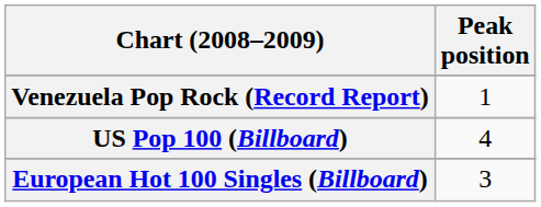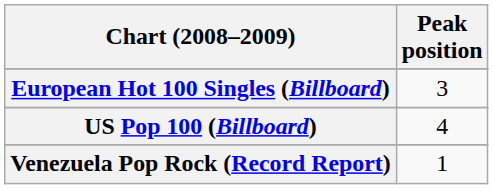 <table class="wikitable sortable plainrowheaders">
 <tr>
 <th scope="col">Chart (2008–2009)</th>
 <th scope="col">Peak<br>position</th>
 </tr>
 <tr>
 </tr>
 <tr>
 </tr>
 <tr>
 </tr>
 <tr>
 </tr>
 <tr>
 </tr>
 <tr>
 </tr>
 <tr>
 </tr>
 <tr>
 </tr>
 <tr>
 </tr>
 <tr>
 </tr>
 <tr>
-<th scope="row">Venezuela Pop Rock (<a href='#'>Record Report</a>)</th>
-<td align="center">1</td>
+<th scope="row"><a href='#'>European Hot 100 Singles</a> (<em><a href='#'>Billboard</a></em>)</th>
+<td align="center">3</td>
 </tr>
 <tr>
 </tr>
 <tr>
 </tr>
 <tr>
 </tr>
 <tr>
 </tr>
 <tr>
 </tr>
 <tr>
 </tr>
 <tr>
 </tr>
 <tr>
 </tr>
 <tr>
 </tr>
 <tr>
 </tr>
 <tr>
 </tr>
 <tr>
 </tr>
 <tr>
 </tr>
 <tr>
 </tr>
 <tr>
 </tr>
 <tr>
 </tr>
 <tr>
 </tr>
 <tr>
 </tr>
 <tr>
 </tr>
 <tr>
 </tr>
 <tr>
 <th scope="row">US <a href='#'>Pop 100</a> (<em><a href='#'>Billboard</a></em>)</th>
 <td style="text-align:center;">4</td>
 </tr>
 <tr>
 </tr>
 <tr>
-<th scope="row"><a href='#'>European Hot 100 Singles</a> (<em><a href='#'>Billboard</a></em>)</th>
-<td align="center">3</td>
+<th scope="row">Venezuela Pop Rock (<a href='#'>Record Report</a>)</th>
+<td align="center">1</td>
 </tr>
 </table>
